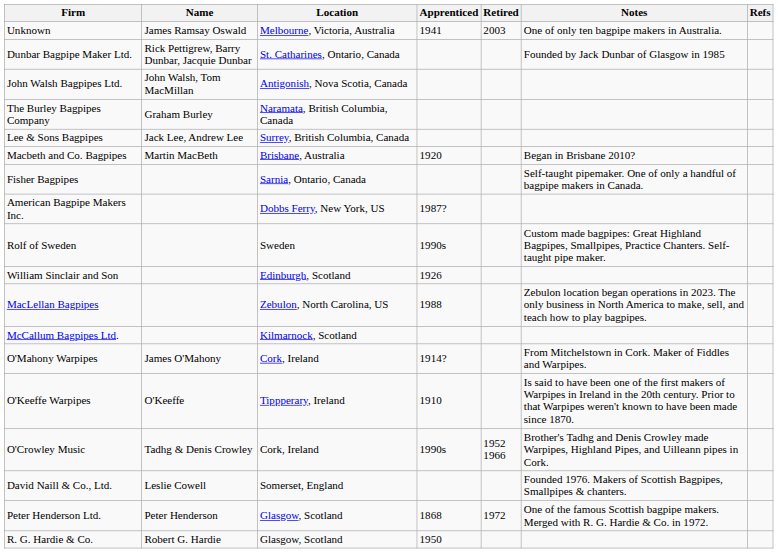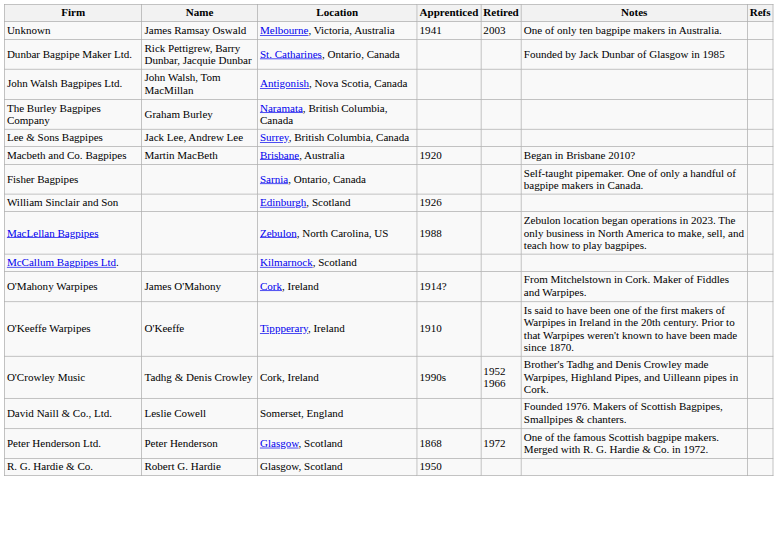 <table class="sortable wikitable sort-under">
 <tr>
 <th style="width:12em;">Firm</th>
 <th style="width:10em;">Name</th>
 <th style="width:14em;">Location</th>
 <th style="width:1.5em;">Apprenticed</th>
 <th style="width:1.5em;">Retired</th>
 <th style="width:20em;" class=unsortable>Notes</th>
 <th style="width: 1em;" class=unsortable>Refs</th>
 </tr>
 <tr>
 <td>Unknown</td>
 <td data-sort-value=Oswald>James Ramsay Oswald</td>
 <td><a href='#'>Melbourne</a>, Victoria, Australia</td>
 <td>1941</td>
 <td>2003</td>
 <td>One of only ten bagpipe makers in Australia.</td>
 <td></td>
 </tr>
 <tr>
 <td>Dunbar Bagpipe Maker Ltd.</td>
 <td>Rick Pettigrew, Barry Dunbar, Jacquie Dunbar</td>
 <td><a href='#'>St. Catharines</a>, Ontario, Canada</td>
 <td></td>
 <td></td>
 <td>Founded by Jack Dunbar of Glasgow in 1985</td>
 <td></td>
 </tr>
 <tr>
 <td>John Walsh Bagpipes Ltd.</td>
 <td>John Walsh, Tom MacMillan</td>
 <td><a href='#'>Antigonish</a>, Nova Scotia, Canada</td>
 <td></td>
 <td></td>
 <td></td>
 <td></td>
 </tr>
 <tr>
 <td>The Burley Bagpipes Company</td>
 <td>Graham Burley</td>
 <td><a href='#'>Naramata</a>, British Columbia, Canada</td>
 <td></td>
 <td></td>
 <td></td>
 <td></td>
 </tr>
 <tr>
 <td>Lee & Sons Bagpipes</td>
 <td>Jack Lee, Andrew Lee</td>
 <td><a href='#'>Surrey</a>, British Columbia, Canada</td>
 <td></td>
 <td></td>
 <td></td>
 <td></td>
 </tr>
 <tr>
 <td>Macbeth and Co. Bagpipes</td>
 <td>Martin MacBeth</td>
 <td><a href='#'>Brisbane</a>, Australia</td>
 <td>1920</td>
 <td></td>
 <td>Began in Brisbane 2010?</td>
 <td></td>
 </tr>
 <tr>
 <td>Fisher Bagpipes</td>
 <td></td>
 <td><a href='#'>Sarnia</a>, Ontario, Canada</td>
 <td></td>
 <td></td>
 <td>Self-taught pipemaker. One of only a handful of bagpipe makers in Canada.</td>
-<td></td>
-</tr>
-<tr>
-<td>American Bagpipe Makers Inc.</td>
-<td></td>
-<td><a href='#'>Dobbs Ferry</a>, New York, US</td>
-<td>1987?</td>
-<td></td>
-<td></td>
-<td></td>
-</tr>
-<tr>
-<td>Rolf of Sweden</td>
-<td></td>
-<td>Sweden</td>
-<td>1990s</td>
-<td></td>
-<td>Custom made bagpipes: Great Highland Bagpipes, Smallpipes, Practice Chanters. Self-taught pipe maker.</td>
 <td></td>
 </tr>
 <tr>
 <td>William Sinclair and Son</td>
 <td></td>
 <td><a href='#'>Edinburgh</a>, Scotland</td>
 <td>1926</td>
 <td></td>
 <td></td>
 <td></td>
 </tr>
 <tr>
 <td><a href='#'>MacLellan Bagpipes</a></td>
 <td></td>
 <td><a href='#'>Zebulon</a>, North Carolina, US</td>
 <td>1988</td>
 <td></td>
 <td>Zebulon location began operations in 2023. The only business in North America to make, sell, and teach how to play bagpipes.</td>
 <td></td>
 </tr>
 <tr>
 <td><a href='#'>McCallum Bagpipes Ltd</a>.</td>
 <td></td>
 <td><a href='#'>Kilmarnock</a>, Scotland</td>
 <td></td>
 <td></td>
 <td></td>
 <td></td>
 </tr>
 <tr>
 <td>O'Mahony Warpipes</td>
 <td>James O'Mahony</td>
 <td><a href='#'>Cork</a>, Ireland</td>
 <td>1914?</td>
 <td></td>
 <td>From Mitchelstown in Cork. Maker of Fiddles and Warpipes.</td>
 <td></td>
 </tr>
 <tr>
 <td>O'Keeffe Warpipes</td>
 <td>O'Keeffe</td>
 <td><a href='#'>Tippperary</a>, Ireland</td>
 <td>1910</td>
 <td></td>
 <td>Is said to have been one of the first makers of Warpipes in Ireland in the 20th century. Prior to that Warpipes weren't known to have been made since 1870.</td>
 <td></td>
 </tr>
 <tr>
 <td>O'Crowley Music</td>
 <td>Tadhg & Denis Crowley</td>
 <td>Cork, Ireland</td>
 <td>1990s</td>
 <td>1952<br>1966</td>
 <td>Brother's Tadhg and Denis Crowley made Warpipes, Highland Pipes, and Uilleann pipes in Cork.</td>
 <td></td>
 </tr>
 <tr>
 <td>David Naill & Co., Ltd.</td>
 <td>Leslie Cowell</td>
 <td>Somerset, England</td>
 <td></td>
 <td></td>
 <td>Founded 1976. Makers of Scottish Bagpipes, Smallpipes & chanters.</td>
 <td></td>
 </tr>
 <tr>
 <td>Peter Henderson Ltd.</td>
 <td>Peter Henderson</td>
 <td><a href='#'>Glasgow</a>, Scotland</td>
 <td>1868</td>
 <td>1972</td>
 <td>One of the famous Scottish bagpipe makers. Merged with R. G. Hardie & Co. in 1972.</td>
 <td></td>
 </tr>
 <tr>
 <td>R. G. Hardie & Co.</td>
 <td>Robert G. Hardie</td>
 <td>Glasgow, Scotland</td>
 <td>1950</td>
 <td></td>
 <td></td>
 <td></td>
 </tr>
 </table>
